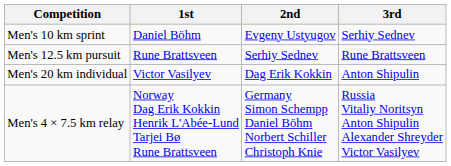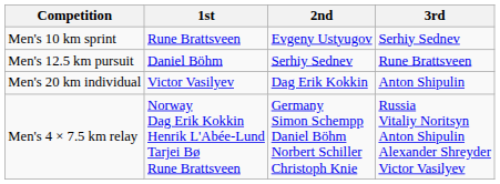 <table class="wikitable">
 <tr>
 <th>Competition</th>
 <th>1st</th>
 <th>2nd</th>
 <th>3rd</th>
 </tr>
 <tr>
 <td>Men's 10 km sprint</td>
-<td> <a href='#'>Daniel Böhm</a></td>
+<td> <a href='#'>Rune Brattsveen</a></td>
 <td> <a href='#'>Evgeny Ustyugov</a></td>
 <td> <a href='#'>Serhiy Sednev</a></td>
 </tr>
 <tr>
 <td>Men's 12.5 km pursuit</td>
-<td> <a href='#'>Rune Brattsveen</a></td>
+<td> <a href='#'>Daniel Böhm</a></td>
 <td> <a href='#'>Serhiy Sednev</a></td>
 <td> <a href='#'>Rune Brattsveen</a></td>
 </tr>
 <tr>
 <td>Men's 20 km individual</td>
 <td> <a href='#'>Victor Vasilyev</a></td>
 <td> <a href='#'>Dag Erik Kokkin</a></td>
 <td> <a href='#'>Anton Shipulin</a></td>
 </tr>
 <tr>
 <td>Men's 4 × 7.5 km relay</td>
 <td> <a href='#'>Norway</a><br><a href='#'>Dag Erik Kokkin</a><br><a href='#'>Henrik L'Abée-Lund</a><br><a href='#'>Tarjei Bø</a><br><a href='#'>Rune Brattsveen</a></td>
 <td> <a href='#'>Germany</a><br><a href='#'>Simon Schempp</a><br><a href='#'>Daniel Böhm</a><br><a href='#'>Norbert Schiller</a><br><a href='#'>Christoph Knie</a></td>
 <td> <a href='#'>Russia</a><br><a href='#'>Vitaliy Noritsyn</a><br><a href='#'>Anton Shipulin</a><br><a href='#'>Alexander Shreyder</a><br><a href='#'>Victor Vasilyev</a></td>
 </tr>
 </table>
